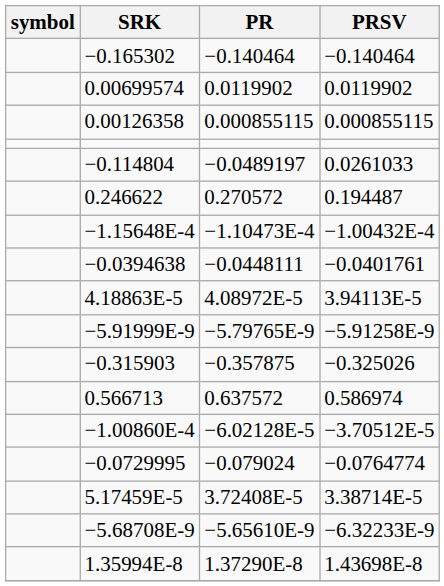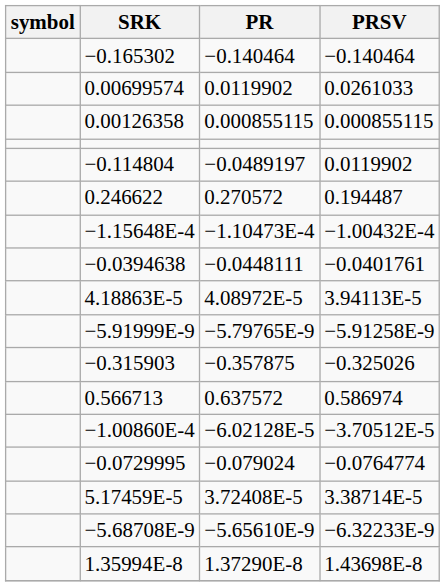 <table class="wikitable collapsible collapsed" align="right">
 <tr>
 <th>symbol</th>
 <th>SRK</th>
 <th>PR</th>
 <th>PRSV</th>
 </tr>
 <tr>
 <td></td>
 <td>−0.165302</td>
 <td>−0.140464</td>
 <td>−0.140464</td>
 </tr>
 <tr>
 <td></td>
 <td>0.00699574</td>
 <td>0.0119902</td>
-<td>0.0119902</td>
+<td>0.0261033</td>
 </tr>
 <tr>
 <td></td>
 <td>0.00126358</td>
 <td>0.000855115</td>
 <td>0.000855115</td>
 </tr>
 <tr>
 <td></td>
 <td></td>
 <td></td>
 <td></td>
 </tr>
 <tr>
 <td></td>
 <td>−0.114804</td>
 <td>−0.0489197</td>
-<td>0.0261033</td>
+<td>0.0119902</td>
 </tr>
 <tr>
 <td></td>
 <td>0.246622</td>
 <td>0.270572</td>
 <td>0.194487</td>
 </tr>
 <tr>
 <td></td>
 <td>−1.15648E-4</td>
 <td>−1.10473E-4</td>
 <td>−1.00432E-4</td>
 </tr>
 <tr>
 <td></td>
 <td>−0.0394638</td>
 <td>−0.0448111</td>
 <td>−0.0401761</td>
 </tr>
 <tr>
 <td></td>
 <td>4.18863E-5</td>
 <td>4.08972E-5</td>
 <td>3.94113E-5</td>
 </tr>
 <tr>
 <td></td>
 <td>−5.91999E-9</td>
 <td>−5.79765E-9</td>
 <td>−5.91258E-9</td>
 </tr>
 <tr>
 <td></td>
 <td>−0.315903</td>
 <td>−0.357875</td>
 <td>−0.325026</td>
 </tr>
 <tr>
 <td></td>
 <td>0.566713</td>
 <td>0.637572</td>
 <td>0.586974</td>
 </tr>
 <tr>
 <td></td>
 <td>−1.00860E-4</td>
 <td>−6.02128E-5</td>
 <td>−3.70512E-5</td>
 </tr>
 <tr>
 <td></td>
 <td>−0.0729995</td>
 <td>−0.079024</td>
 <td>−0.0764774</td>
 </tr>
 <tr>
 <td></td>
 <td>5.17459E-5</td>
 <td>3.72408E-5</td>
 <td>3.38714E-5</td>
 </tr>
 <tr>
 <td></td>
 <td>−5.68708E-9</td>
 <td>−5.65610E-9</td>
 <td>−6.32233E-9</td>
 </tr>
 <tr>
 <td></td>
 <td>1.35994E-8</td>
 <td>1.37290E-8</td>
 <td>1.43698E-8</td>
 </tr>
 <tr>
 </tr>
 </table>
